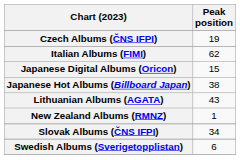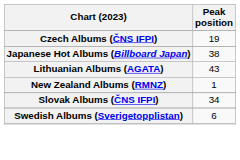 <table class="wikitable sortable plainrowheaders" style="text-align:center;">
 <tr>
 <th scope="col">Chart (2023)</th>
 <th scope="col">Peak<br>position</th>
 </tr>
 <tr>
 </tr>
 <tr>
 </tr>
 <tr>
 </tr>
 <tr>
 </tr>
 <tr>
 </tr>
 <tr>
 <th scope="row">Czech Albums (<a href='#'>ČNS IFPI</a>)</th>
 <td>19</td>
 </tr>
 <tr>
 </tr>
 <tr>
 </tr>
 <tr>
 </tr>
 <tr>
 </tr>
 <tr>
 </tr>
 <tr>
 </tr>
 <tr>
 </tr>
 <tr>
-</tr>
-<tr>
-<th scope="row">Italian Albums (<a href='#'>FIMI</a>)</th>
-<td>62</td>
-</tr>
-<tr>
-<th scope="row">Japanese Digital Albums (<a href='#'>Oricon</a>)</th>
-<td>15</td>
 </tr>
 <tr>
 <th scope="row">Japanese Hot Albums (<em><a href='#'>Billboard Japan</a></em>)</th>
 <td>38</td>
 </tr>
 <tr>
 <th scope="row">Lithuanian Albums (<a href='#'>AGATA</a>)</th>
 <td>43</td>
 </tr>
 <tr>
 <th scope="row">New Zealand Albums (<a href='#'>RMNZ</a>)</th>
 <td>1</td>
 </tr>
 <tr>
 </tr>
 <tr>
 </tr>
 <tr>
 </tr>
 <tr>
 </tr>
 <tr>
 <th scope="row">Slovak Albums (<a href='#'>ČNS IFPI</a>)</th>
 <td>34</td>
 </tr>
 <tr>
 </tr>
 <tr>
 <th scope="row">Swedish Albums (<a href='#'>Sverigetopplistan</a>)</th>
 <td>6</td>
 </tr>
 <tr>
 </tr>
 <tr>
 </tr>
 <tr>
 </tr>
 </table>
